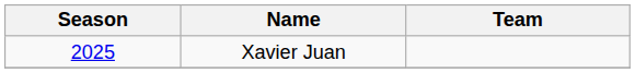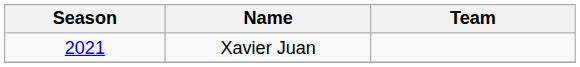 <table class="wikitable" width=40%>
 <tr>
 <th style="width:6%">Season</th>
 <th style="width:10%">Name</th>
 <th style="width:10%">Team</th>
 </tr>
 <tr>
-<td style="text-align:center"><a href='#'>2025</a></td>
+<td style="text-align:center"><a href='#'>2021</a></td>
 <td style="text-align:center">Xavier Juan</td>
 <td style="text-align:center"></td>
 </tr>
 <tr>
 </tr>
 </table>
